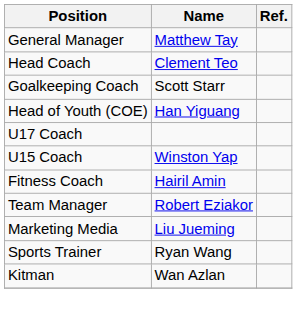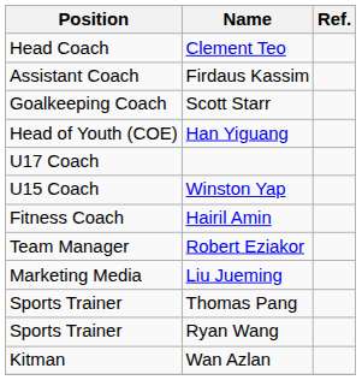 <table class="wikitable">
 <tr>
 <th>Position</th>
 <th>Name</th>
 <th>Ref.</th>
 </tr>
 <tr>
-<td>General Manager</td>
-<td> <a href='#'>Matthew Tay</a></td>
+<td>Head Coach</td>
+<td> <a href='#'>Clement Teo</a></td>
 <td></td>
 </tr>
 <tr>
-<td>Head Coach</td>
-<td> <a href='#'>Clement Teo</a></td>
+<td>Assistant Coach</td>
+<td> Firdaus Kassim</td>
 <td></td>
 </tr>
 <tr>
 <td>Goalkeeping Coach</td>
 <td> Scott Starr</td>
 <td></td>
 </tr>
 <tr>
 <td>Head of Youth (COE)</td>
 <td> <a href='#'>Han Yiguang</a></td>
 <td></td>
 </tr>
 <tr>
 <td>U17 Coach</td>
 <td></td>
 <td></td>
 </tr>
 <tr>
 <td>U15 Coach</td>
 <td> <a href='#'>Winston Yap</a></td>
 <td></td>
 </tr>
 <tr>
 <td>Fitness Coach</td>
 <td> <a href='#'>Hairil Amin</a></td>
 <td></td>
 </tr>
 <tr>
 <td>Team Manager</td>
 <td> <a href='#'>Robert Eziakor</a></td>
 <td></td>
 </tr>
 <tr>
 <td>Marketing Media</td>
 <td> <a href='#'>Liu Jueming</a></td>
 <td></td>
 </tr>
 <tr>
 <td>Sports Trainer</td>
+<td> Thomas Pang</td>
+<td></td>
+</tr>
+<tr>
+<td>Sports Trainer</td>
 <td> Ryan Wang</td>
 <td></td>
 </tr>
 <tr>
 <td>Kitman</td>
 <td> Wan Azlan</td>
 <td></td>
 </tr>
 <tr>
 </tr>
 </table>
